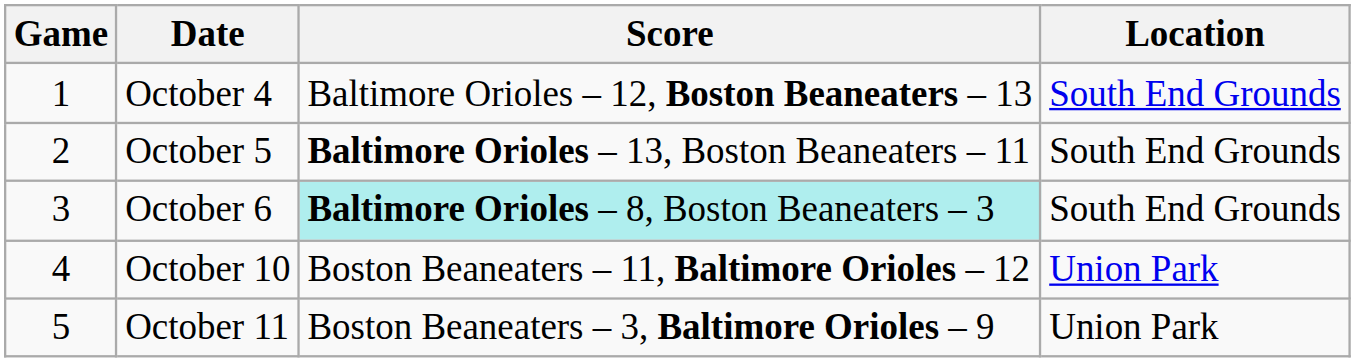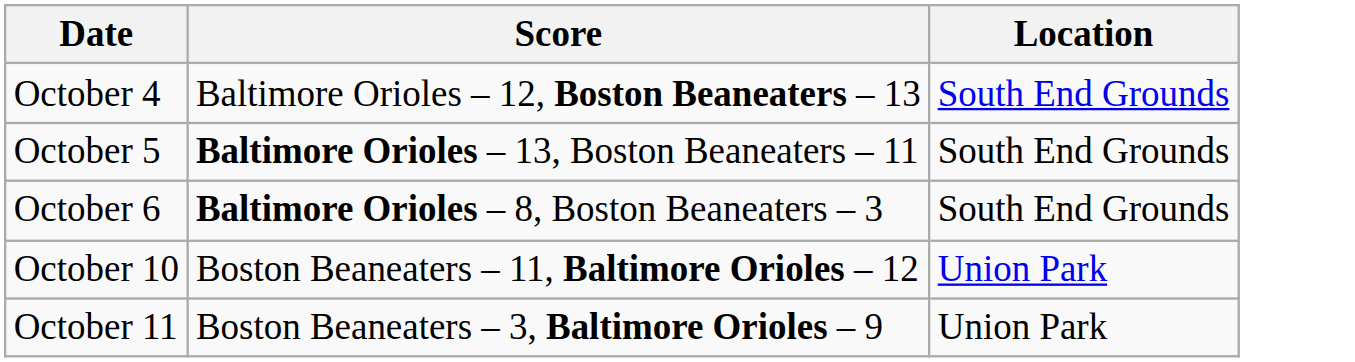 <table class="wikitable sortable">
 <tr>
-<th align="center">Game</th>
 <th>Date</th>
 <th>Score</th>
 <th>Location</th>
 </tr>
 <tr>
-<td align="center">1</td>
 <td>October 4</td>
 <td>Baltimore Orioles – 12, <strong>Boston Beaneaters</strong> – 13</td>
 <td><a href='#'>South End Grounds</a></td>
 </tr>
 <tr>
-<td align="center">2</td>
 <td>October 5</td>
 <td><strong>Baltimore Orioles</strong> – 13, Boston Beaneaters – 11</td>
 <td>South End Grounds</td>
 </tr>
 <tr>
-<td align="center">3</td>
 <td>October 6</td>
-<td style="background: paleturquoise;"><strong>Baltimore Orioles</strong> – 8, Boston Beaneaters – 3 </td>
+<td><strong>Baltimore Orioles</strong> – 8, Boston Beaneaters – 3 </td>
 <td>South End Grounds</td>
 </tr>
 <tr>
-<td align="center">4</td>
 <td>October 10</td>
 <td>Boston Beaneaters – 11, <strong>Baltimore Orioles</strong> – 12</td>
 <td><a href='#'>Union Park</a></td>
 </tr>
 <tr>
-<td align="center">5</td>
 <td>October 11</td>
 <td>Boston Beaneaters – 3, <strong>Baltimore Orioles</strong> – 9</td>
 <td>Union Park</td>
 </tr>
 </table>
